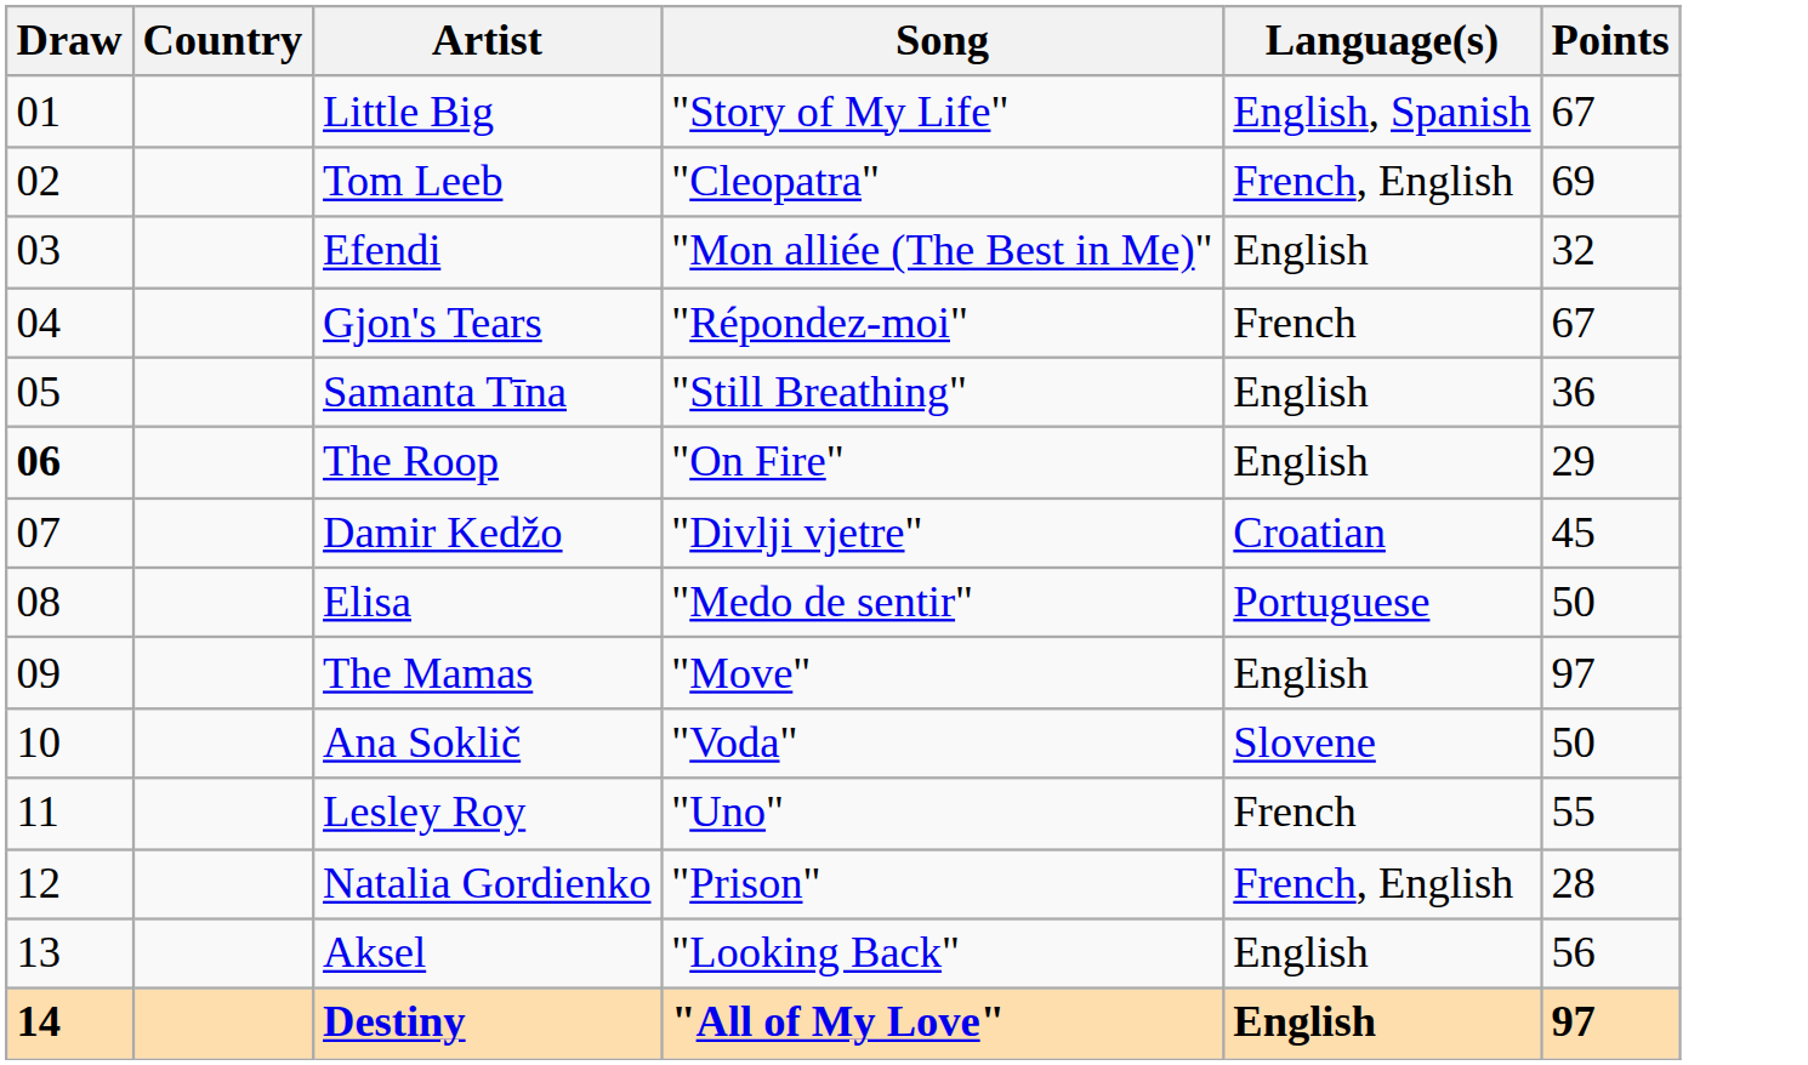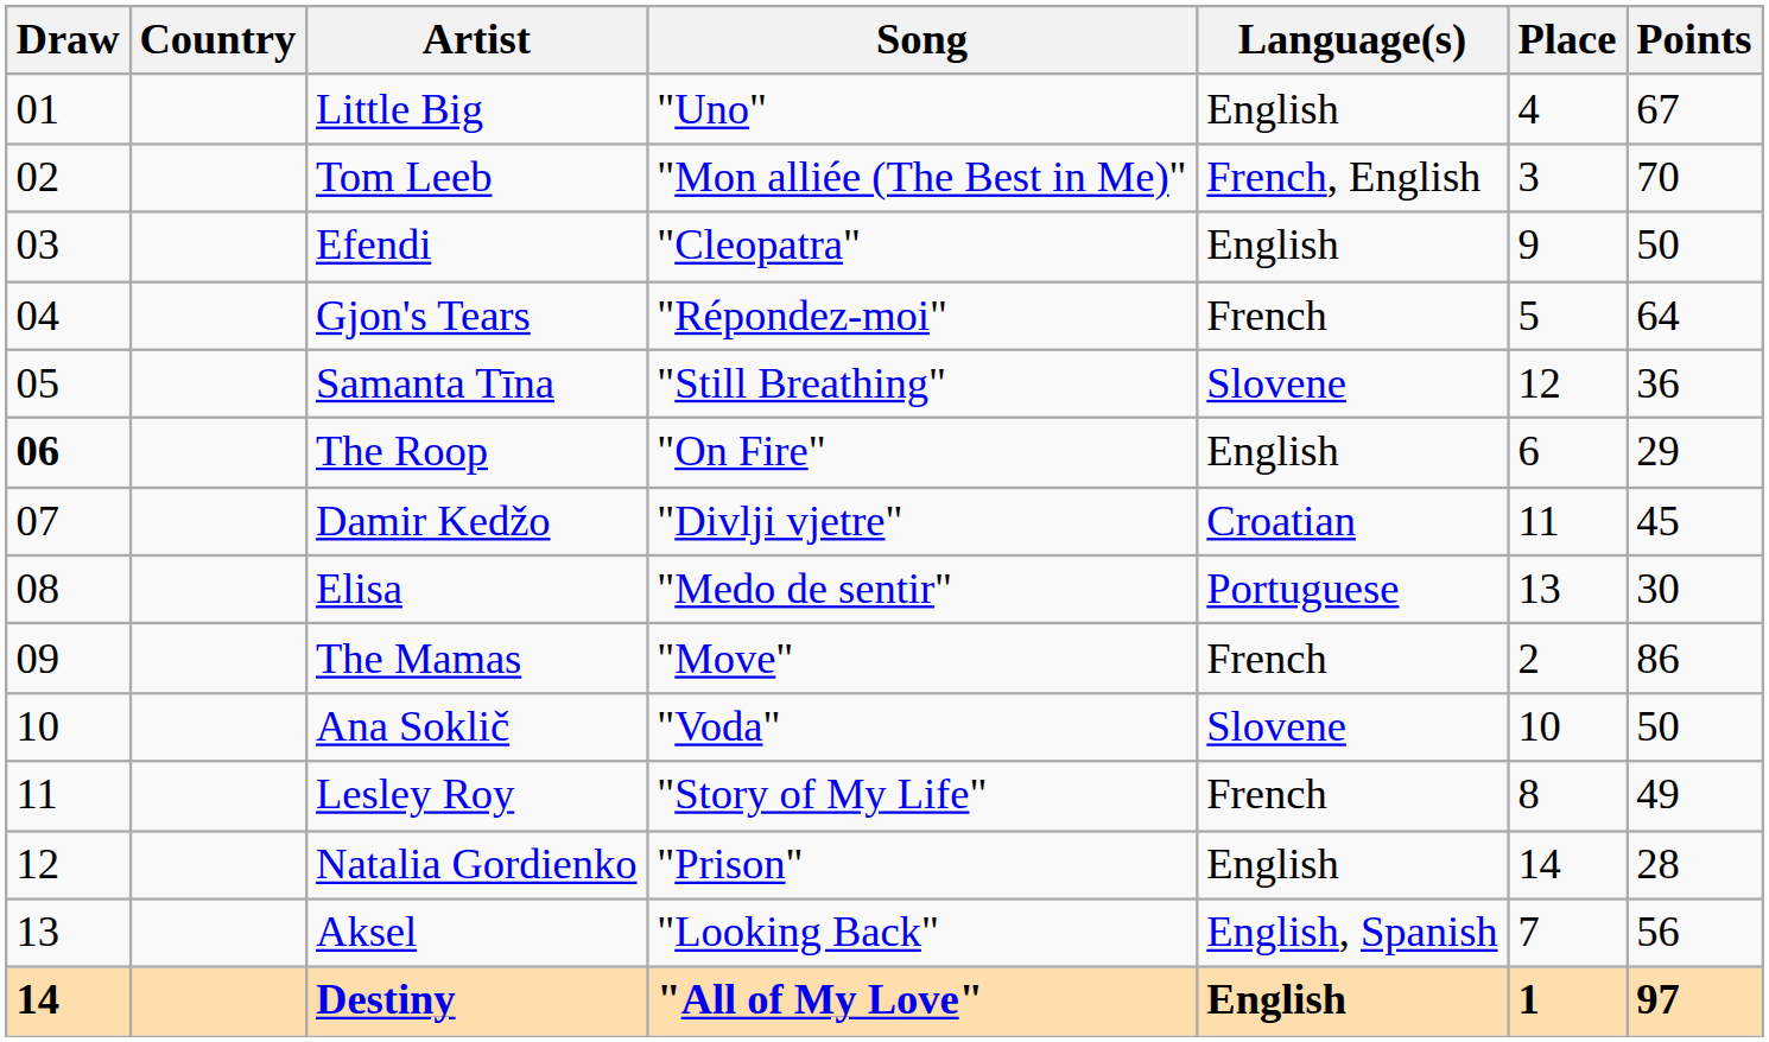 <table class="sortable wikitable">
 <tr>
 <th>Draw</th>
 <th>Country</th>
 <th>Artist</th>
 <th>Song</th>
 <th>Language(s)</th>
+<th>Place</th>
 <th>Points</th>
 </tr>
 <tr>
 <td>01</td>
 <td></td>
 <td><a href='#'>Little Big</a></td>
-<td>"<a href='#'>Story of My Life</a>"</td>
-<td><a href='#'>English</a>, <a href='#'>Spanish</a></td>
+<td>"<a href='#'>Uno</a>"</td>
+<td>English</td>
+<td>4</td>
 <td>67</td>
 </tr>
 <tr>
 <td>02</td>
 <td></td>
 <td><a href='#'>Tom Leeb</a></td>
-<td>"<a href='#'>Cleopatra</a>"</td>
+<td>"<a href='#'>Mon alliée (The Best in Me)</a>"</td>
 <td><a href='#'>French</a>, English</td>
-<td>69</td>
+<td>3</td>
+<td>70</td>
 </tr>
 <tr>
 <td>03</td>
 <td></td>
 <td><a href='#'>Efendi</a></td>
-<td>"<a href='#'>Mon alliée (The Best in Me)</a>"</td>
+<td>"<a href='#'>Cleopatra</a>"</td>
 <td>English</td>
-<td>32</td>
+<td>9</td>
+<td>50</td>
 </tr>
 <tr>
 <td>04</td>
 <td></td>
 <td><a href='#'>Gjon's Tears</a></td>
 <td>"<a href='#'>Répondez-moi</a>"</td>
 <td>French</td>
-<td>67</td>
+<td>5</td>
+<td>64</td>
 </tr>
 <tr>
 <td>05</td>
 <td></td>
 <td><a href='#'>Samanta Tīna</a></td>
 <td>"<a href='#'>Still Breathing</a>"</td>
-<td>English</td>
+<td><a href='#'>Slovene</a></td>
+<td>12</td>
 <td>36</td>
 </tr>
 <tr>
 <td><strong>06</strong></td>
 <td></td>
 <td><a href='#'>The Roop</a></td>
 <td>"<a href='#'>On Fire</a>"</td>
 <td>English</td>
+<td>6</td>
 <td>29</td>
 </tr>
 <tr>
 <td>07</td>
 <td></td>
 <td><a href='#'>Damir Kedžo</a></td>
 <td>"<a href='#'>Divlji vjetre</a>"</td>
 <td><a href='#'>Croatian</a></td>
+<td>11</td>
 <td>45</td>
 </tr>
 <tr>
 <td>08</td>
 <td></td>
 <td><a href='#'>Elisa</a></td>
 <td>"<a href='#'>Medo de sentir</a>"</td>
 <td><a href='#'>Portuguese</a></td>
-<td>50</td>
+<td>13</td>
+<td>30</td>
 </tr>
 <tr>
 <td>09</td>
 <td></td>
 <td><a href='#'>The Mamas</a></td>
 <td>"<a href='#'>Move</a>"</td>
-<td>English</td>
-<td>97</td>
+<td>French</td>
+<td>2</td>
+<td>86</td>
 </tr>
 <tr>
 <td>10</td>
 <td></td>
 <td><a href='#'>Ana Soklič</a></td>
 <td>"<a href='#'>Voda</a>"</td>
 <td><a href='#'>Slovene</a></td>
+<td>10</td>
 <td>50</td>
 </tr>
 <tr>
 <td>11</td>
 <td></td>
 <td><a href='#'>Lesley Roy</a></td>
-<td>"<a href='#'>Uno</a>"</td>
+<td>"<a href='#'>Story of My Life</a>"</td>
 <td>French</td>
-<td>55</td>
+<td>8</td>
+<td>49</td>
 </tr>
 <tr>
 <td>12</td>
 <td></td>
 <td><a href='#'>Natalia Gordienko</a></td>
 <td>"<a href='#'>Prison</a>"</td>
-<td><a href='#'>French</a>, English</td>
+<td>English</td>
+<td>14</td>
 <td>28</td>
 </tr>
 <tr>
 <td>13</td>
 <td></td>
 <td><a href='#'>Aksel</a></td>
 <td>"<a href='#'>Looking Back</a>"</td>
-<td>English</td>
+<td><a href='#'>English</a>, <a href='#'>Spanish</a></td>
+<td>7</td>
 <td>56</td>
 </tr>
 <tr style="background: navajowhite; font-weight: bold;">
 <td>14</td>
 <td></td>
 <td><a href='#'>Destiny</a></td>
 <td>"<a href='#'>All of My Love</a>"</td>
 <td>English</td>
+<td>1</td>
 <td>97</td>
 </tr>
 </table>
